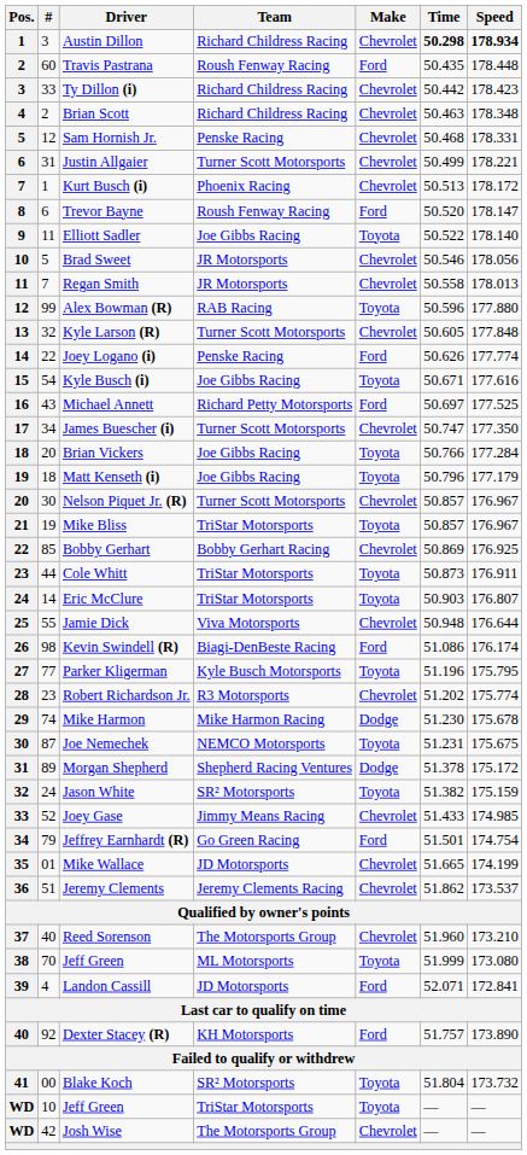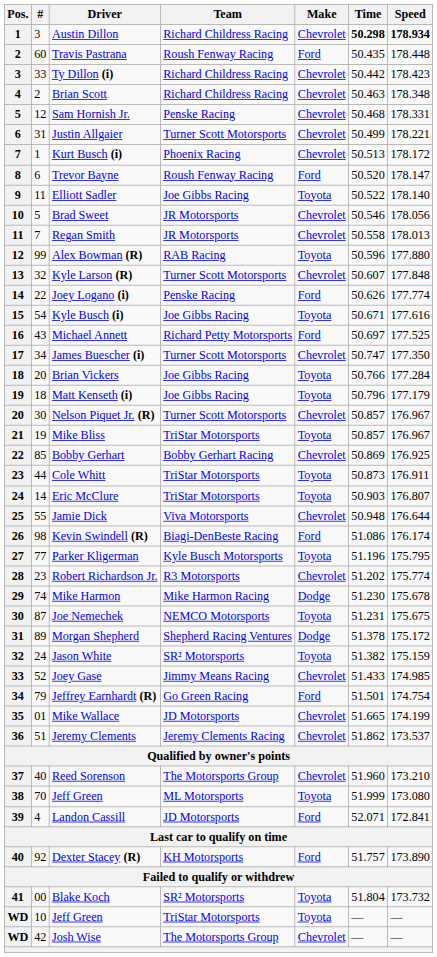 <table class="wikitable" style="font-size:95%">
 <tr>
 <th>Pos.</th>
 <th>#</th>
 <th>Driver</th>
 <th>Team</th>
 <th>Make</th>
 <th>Time</th>
 <th>Speed</th>
 </tr>
 <tr>
 <th>1</th>
 <td>3</td>
 <td><a href='#'>Austin Dillon</a></td>
 <td><a href='#'>Richard Childress Racing</a></td>
 <td><a href='#'>Chevrolet</a></td>
 <td><strong>50.298</strong></td>
 <td><strong>178.934</strong></td>
 </tr>
 <tr>
 <th>2</th>
 <td>60</td>
 <td><a href='#'>Travis Pastrana</a></td>
 <td><a href='#'>Roush Fenway Racing</a></td>
 <td><a href='#'>Ford</a></td>
 <td>50.435</td>
 <td>178.448</td>
 </tr>
 <tr>
 <th>3</th>
 <td>33</td>
 <td><a href='#'>Ty Dillon</a> <strong>(i)</strong></td>
 <td><a href='#'>Richard Childress Racing</a></td>
 <td><a href='#'>Chevrolet</a></td>
 <td>50.442</td>
 <td>178.423</td>
 </tr>
 <tr>
 <th>4</th>
 <td>2</td>
 <td><a href='#'>Brian Scott</a></td>
 <td><a href='#'>Richard Childress Racing</a></td>
 <td><a href='#'>Chevrolet</a></td>
 <td>50.463</td>
 <td>178.348</td>
 </tr>
 <tr>
 <th>5</th>
 <td>12</td>
 <td><a href='#'>Sam Hornish Jr.</a></td>
 <td><a href='#'>Penske Racing</a></td>
 <td><a href='#'>Chevrolet</a></td>
 <td>50.468</td>
 <td>178.331</td>
 </tr>
 <tr>
 <th>6</th>
 <td>31</td>
 <td><a href='#'>Justin Allgaier</a></td>
 <td><a href='#'>Turner Scott Motorsports</a></td>
 <td><a href='#'>Chevrolet</a></td>
 <td>50.499</td>
 <td>178.221</td>
 </tr>
 <tr>
 <th>7</th>
 <td>1</td>
 <td><a href='#'>Kurt Busch</a> <strong>(i)</strong></td>
 <td><a href='#'>Phoenix Racing</a></td>
 <td><a href='#'>Chevrolet</a></td>
 <td>50.513</td>
 <td>178.172</td>
 </tr>
 <tr>
 <th>8</th>
 <td>6</td>
 <td><a href='#'>Trevor Bayne</a></td>
 <td><a href='#'>Roush Fenway Racing</a></td>
 <td><a href='#'>Ford</a></td>
 <td>50.520</td>
 <td>178.147</td>
 </tr>
 <tr>
 <th>9</th>
 <td>11</td>
 <td><a href='#'>Elliott Sadler</a></td>
 <td><a href='#'>Joe Gibbs Racing</a></td>
 <td><a href='#'>Toyota</a></td>
 <td>50.522</td>
 <td>178.140</td>
 </tr>
 <tr>
 <th>10</th>
 <td>5</td>
 <td><a href='#'>Brad Sweet</a></td>
 <td><a href='#'>JR Motorsports</a></td>
 <td><a href='#'>Chevrolet</a></td>
 <td>50.546</td>
 <td>178.056</td>
 </tr>
 <tr>
 <th>11</th>
 <td>7</td>
 <td><a href='#'>Regan Smith</a></td>
 <td><a href='#'>JR Motorsports</a></td>
 <td><a href='#'>Chevrolet</a></td>
 <td>50.558</td>
 <td>178.013</td>
 </tr>
 <tr>
 <th>12</th>
 <td>99</td>
 <td><a href='#'>Alex Bowman</a> <strong>(R)</strong></td>
 <td><a href='#'>RAB Racing</a></td>
 <td><a href='#'>Toyota</a></td>
 <td>50.596</td>
 <td>177.880</td>
 </tr>
 <tr>
 <th>13</th>
 <td>32</td>
 <td><a href='#'>Kyle Larson</a> <strong>(R)</strong></td>
 <td><a href='#'>Turner Scott Motorsports</a></td>
 <td><a href='#'>Chevrolet</a></td>
-<td>50.605</td>
+<td>50.607</td>
 <td>177.848</td>
 </tr>
 <tr>
 <th>14</th>
 <td>22</td>
 <td><a href='#'>Joey Logano</a> <strong>(i)</strong></td>
 <td><a href='#'>Penske Racing</a></td>
 <td><a href='#'>Ford</a></td>
 <td>50.626</td>
 <td>177.774</td>
 </tr>
 <tr>
 <th>15</th>
 <td>54</td>
 <td><a href='#'>Kyle Busch</a> <strong>(i)</strong></td>
 <td><a href='#'>Joe Gibbs Racing</a></td>
 <td><a href='#'>Toyota</a></td>
 <td>50.671</td>
 <td>177.616</td>
 </tr>
 <tr>
 <th>16</th>
 <td>43</td>
 <td><a href='#'>Michael Annett</a></td>
 <td><a href='#'>Richard Petty Motorsports</a></td>
 <td><a href='#'>Ford</a></td>
 <td>50.697</td>
 <td>177.525</td>
 </tr>
 <tr>
 <th>17</th>
 <td>34</td>
 <td><a href='#'>James Buescher</a> <strong>(i)</strong></td>
 <td><a href='#'>Turner Scott Motorsports</a></td>
 <td><a href='#'>Chevrolet</a></td>
 <td>50.747</td>
 <td>177.350</td>
 </tr>
 <tr>
 <th>18</th>
 <td>20</td>
 <td><a href='#'>Brian Vickers</a></td>
 <td><a href='#'>Joe Gibbs Racing</a></td>
 <td><a href='#'>Toyota</a></td>
 <td>50.766</td>
 <td>177.284</td>
 </tr>
 <tr>
 <th>19</th>
 <td>18</td>
 <td><a href='#'>Matt Kenseth</a> <strong>(i)</strong></td>
 <td><a href='#'>Joe Gibbs Racing</a></td>
 <td><a href='#'>Toyota</a></td>
 <td>50.796</td>
 <td>177.179</td>
 </tr>
 <tr>
 <th>20</th>
 <td>30</td>
 <td><a href='#'>Nelson Piquet Jr.</a> <strong>(R)</strong></td>
 <td><a href='#'>Turner Scott Motorsports</a></td>
 <td><a href='#'>Chevrolet</a></td>
 <td>50.857</td>
 <td>176.967</td>
 </tr>
 <tr>
 <th>21</th>
 <td>19</td>
 <td><a href='#'>Mike Bliss</a></td>
 <td><a href='#'>TriStar Motorsports</a></td>
 <td><a href='#'>Toyota</a></td>
 <td>50.857</td>
 <td>176.967</td>
 </tr>
 <tr>
 <th>22</th>
 <td>85</td>
 <td><a href='#'>Bobby Gerhart</a></td>
 <td><a href='#'>Bobby Gerhart Racing</a></td>
 <td><a href='#'>Chevrolet</a></td>
 <td>50.869</td>
 <td>176.925</td>
 </tr>
 <tr>
 <th>23</th>
 <td>44</td>
 <td><a href='#'>Cole Whitt</a></td>
 <td><a href='#'>TriStar Motorsports</a></td>
 <td><a href='#'>Toyota</a></td>
 <td>50.873</td>
 <td>176.911</td>
 </tr>
 <tr>
 <th>24</th>
 <td>14</td>
 <td><a href='#'>Eric McClure</a></td>
 <td><a href='#'>TriStar Motorsports</a></td>
 <td><a href='#'>Toyota</a></td>
 <td>50.903</td>
 <td>176.807</td>
 </tr>
 <tr>
 <th>25</th>
 <td>55</td>
 <td><a href='#'>Jamie Dick</a></td>
 <td><a href='#'>Viva Motorsports</a></td>
 <td><a href='#'>Chevrolet</a></td>
 <td>50.948</td>
 <td>176.644</td>
 </tr>
 <tr>
 <th>26</th>
 <td>98</td>
 <td><a href='#'>Kevin Swindell</a> <strong>(R)</strong></td>
 <td><a href='#'>Biagi-DenBeste Racing</a></td>
 <td><a href='#'>Ford</a></td>
 <td>51.086</td>
 <td>176.174</td>
 </tr>
 <tr>
 <th>27</th>
 <td>77</td>
 <td><a href='#'>Parker Kligerman</a></td>
 <td><a href='#'>Kyle Busch Motorsports</a></td>
 <td><a href='#'>Toyota</a></td>
 <td>51.196</td>
 <td>175.795</td>
 </tr>
 <tr>
 <th>28</th>
 <td>23</td>
 <td><a href='#'>Robert Richardson Jr.</a></td>
 <td><a href='#'>R3 Motorsports</a></td>
 <td><a href='#'>Chevrolet</a></td>
 <td>51.202</td>
 <td>175.774</td>
 </tr>
 <tr>
 <th>29</th>
 <td>74</td>
 <td><a href='#'>Mike Harmon</a></td>
 <td><a href='#'>Mike Harmon Racing</a></td>
 <td><a href='#'>Dodge</a></td>
 <td>51.230</td>
 <td>175.678</td>
 </tr>
 <tr>
 <th>30</th>
 <td>87</td>
 <td><a href='#'>Joe Nemechek</a></td>
 <td><a href='#'>NEMCO Motorsports</a></td>
 <td><a href='#'>Toyota</a></td>
 <td>51.231</td>
 <td>175.675</td>
 </tr>
 <tr>
 <th>31</th>
 <td>89</td>
 <td><a href='#'>Morgan Shepherd</a></td>
 <td><a href='#'>Shepherd Racing Ventures</a></td>
 <td><a href='#'>Dodge</a></td>
 <td>51.378</td>
 <td>175.172</td>
 </tr>
 <tr>
 <th>32</th>
 <td>24</td>
 <td><a href='#'>Jason White</a></td>
 <td><a href='#'>SR² Motorsports</a></td>
 <td><a href='#'>Toyota</a></td>
 <td>51.382</td>
 <td>175.159</td>
 </tr>
 <tr>
 <th>33</th>
 <td>52</td>
 <td><a href='#'>Joey Gase</a></td>
 <td><a href='#'>Jimmy Means Racing</a></td>
 <td><a href='#'>Chevrolet</a></td>
 <td>51.433</td>
 <td>174.985</td>
 </tr>
 <tr>
 <th>34</th>
 <td>79</td>
 <td><a href='#'>Jeffrey Earnhardt</a> <strong>(R)</strong></td>
 <td><a href='#'>Go Green Racing</a></td>
 <td><a href='#'>Ford</a></td>
 <td>51.501</td>
 <td>174.754</td>
 </tr>
 <tr>
 <th>35</th>
 <td>01</td>
 <td><a href='#'>Mike Wallace</a></td>
 <td><a href='#'>JD Motorsports</a></td>
 <td><a href='#'>Chevrolet</a></td>
 <td>51.665</td>
 <td>174.199</td>
 </tr>
 <tr>
 <th>36</th>
 <td>51</td>
 <td><a href='#'>Jeremy Clements</a></td>
 <td><a href='#'>Jeremy Clements Racing</a></td>
 <td><a href='#'>Chevrolet</a></td>
 <td>51.862</td>
 <td>173.537</td>
 </tr>
 <tr>
 <th colspan="7">Qualified by owner's points</th>
 </tr>
 <tr>
 <th>37</th>
 <td>40</td>
 <td><a href='#'>Reed Sorenson</a></td>
 <td><a href='#'>The Motorsports Group</a></td>
 <td><a href='#'>Chevrolet</a></td>
 <td>51.960</td>
 <td>173.210</td>
 </tr>
 <tr>
 <th>38</th>
 <td>70</td>
 <td><a href='#'>Jeff Green</a></td>
 <td><a href='#'>ML Motorsports</a></td>
 <td><a href='#'>Toyota</a></td>
 <td>51.999</td>
 <td>173.080</td>
 </tr>
 <tr>
 <th>39</th>
 <td>4</td>
 <td><a href='#'>Landon Cassill</a></td>
 <td><a href='#'>JD Motorsports</a></td>
 <td><a href='#'>Ford</a></td>
 <td>52.071</td>
 <td>172.841</td>
 </tr>
 <tr>
 <th colspan="7">Last car to qualify on time</th>
 </tr>
 <tr>
 <th>40</th>
 <td>92</td>
 <td><a href='#'>Dexter Stacey</a> <strong>(R)</strong></td>
 <td><a href='#'>KH Motorsports</a></td>
 <td><a href='#'>Ford</a></td>
 <td>51.757</td>
 <td>173.890</td>
 </tr>
 <tr>
 <th colspan="7">Failed to qualify or withdrew</th>
 </tr>
 <tr>
 <th>41</th>
 <td>00</td>
 <td><a href='#'>Blake Koch</a></td>
 <td><a href='#'>SR² Motorsports</a></td>
 <td><a href='#'>Toyota</a></td>
 <td>51.804</td>
 <td>173.732</td>
 </tr>
 <tr>
 <th>WD</th>
 <td>10</td>
 <td><a href='#'>Jeff Green</a></td>
 <td><a href='#'>TriStar Motorsports</a></td>
 <td><a href='#'>Toyota</a></td>
 <td>—</td>
 <td>—</td>
 </tr>
 <tr>
 <th>WD</th>
 <td>42</td>
 <td><a href='#'>Josh Wise</a></td>
 <td><a href='#'>The Motorsports Group</a></td>
 <td><a href='#'>Chevrolet</a></td>
 <td>—</td>
 <td>—</td>
 </tr>
 <tr>
 <th colspan="7"></th>
 </tr>
 </table>
